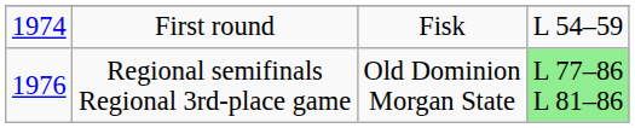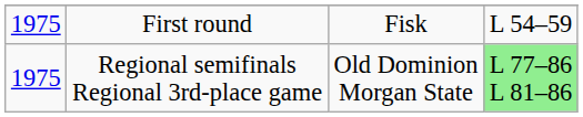 <table class="wikitable">
 <tr>
 </tr>
 <tr align="center">
-<td><a href='#'>1974</a></td>
+<td><a href='#'>1975</a></td>
 <td>First round</td>
 <td>Fisk</td>
 <td>L 54–59</td>
 </tr>
 <tr align="center">
-<td><a href='#'>1976</a></td>
+<td><a href='#'>1975</a></td>
 <td>Regional semifinals<br>Regional 3rd-place game</td>
 <td>Old Dominion<br>Morgan State</td>
 <td style="background: lightgreen;">L 77–86<br>L 81–86</td>
 </tr>
 </table>
